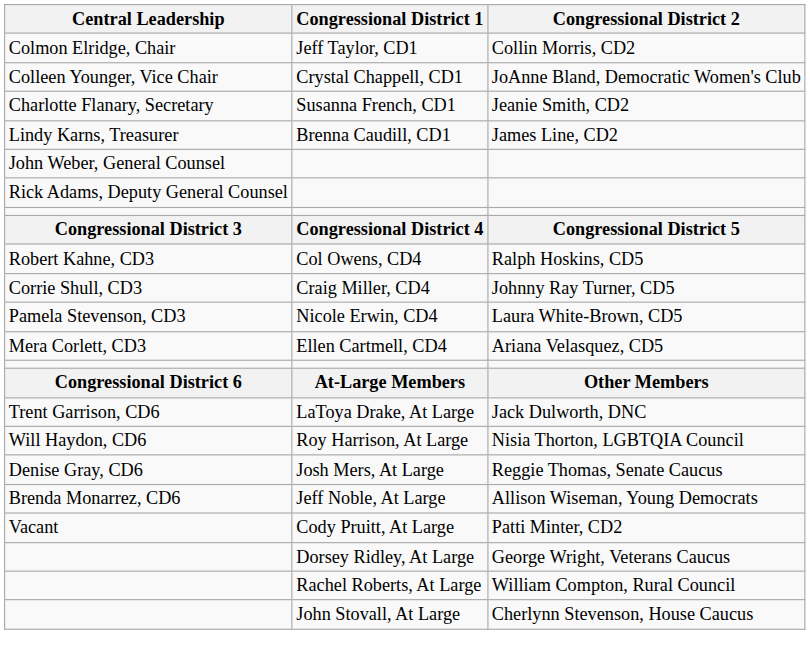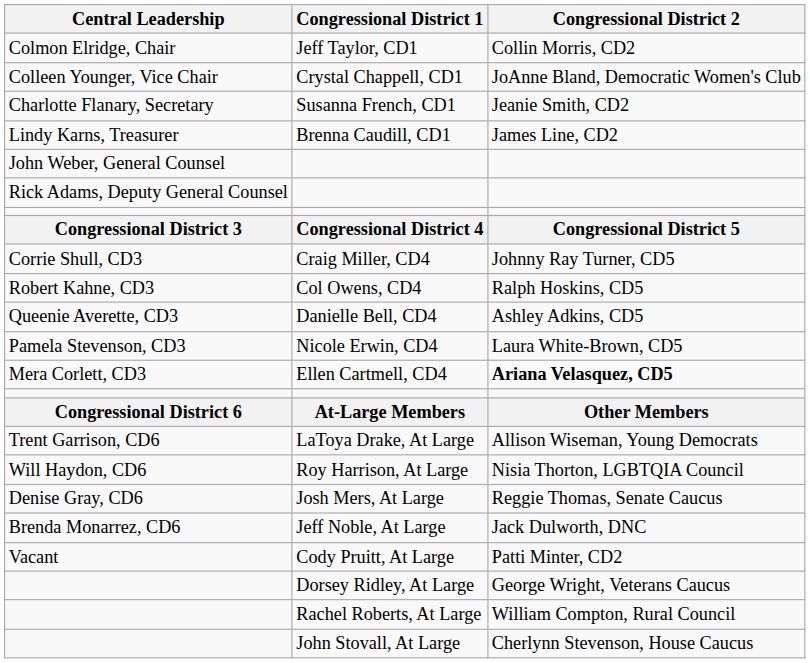 <table class="wikitable">
 <tr>
 <th>Central  Leadership</th>
 <th>Congressional District 1</th>
 <th>Congressional District 2</th>
 </tr>
 <tr>
 <td>Colmon Elridge, Chair</td>
 <td>Jeff  Taylor, CD1</td>
 <td>Collin  Morris, CD2</td>
 </tr>
 <tr>
 <td>Colleen Younger, Vice Chair</td>
 <td>Crystal  Chappell, CD1</td>
 <td>JoAnne  Bland, Democratic Women's Club</td>
 </tr>
 <tr>
 <td>Charlotte Flanary, Secretary</td>
 <td>Susanna  French, CD1</td>
 <td>Jeanie  Smith, CD2</td>
 </tr>
 <tr>
 <td>Lindy Karns, Treasurer</td>
 <td>Brenna  Caudill, CD1</td>
 <td>James  Line, CD2</td>
 </tr>
 <tr>
 <td>John Weber, General Counsel</td>
 <td></td>
 <td></td>
 </tr>
 <tr>
 <td>Rick Adams, Deputy General Counsel</td>
 <td></td>
 <td></td>
 </tr>
 <tr>
 <td></td>
 <td></td>
 <td></td>
 </tr>
 <tr>
 <th>Congressional District 3</th>
 <th>Congressional District 4</th>
 <th>Congressional District 5</th>
 </tr>
 <tr>
+<td>Corrie Shull, CD3</td>
+<td>Craig  Miller, CD4</td>
+<td>Johnny  Ray Turner, CD5</td>
+</tr>
+<tr>
 <td>Robert Kahne, CD3</td>
 <td>Col  Owens, CD4</td>
 <td>Ralph  Hoskins, CD5</td>
 </tr>
 <tr>
-<td>Corrie Shull, CD3</td>
-<td>Craig  Miller, CD4</td>
-<td>Johnny  Ray Turner, CD5</td>
+<td>Queenie Averette, CD3</td>
+<td>Danielle  Bell, CD4</td>
+<td>Ashley  Adkins, CD5</td>
 </tr>
 <tr>
 <td>Pamela Stevenson, CD3</td>
 <td>Nicole  Erwin, CD4</td>
 <td>Laura  White-Brown, CD5</td>
 </tr>
 <tr>
 <td>Mera Corlett, CD3</td>
 <td>Ellen  Cartmell, CD4</td>
-<td>Ariana  Velasquez, CD5</td>
+<td><strong>Ariana  Velasquez, CD5</strong></td>
 </tr>
 <tr>
 <td></td>
 <td></td>
 <td></td>
 </tr>
 <tr>
 <th>Congressional District 6</th>
 <th>At-Large Members</th>
 <th>Other Members</th>
 </tr>
 <tr>
 <td>Trent Garrison, CD6</td>
 <td>LaToya Drake, At  Large</td>
-<td>Jack  Dulworth, DNC</td>
+<td>Allison  Wiseman, Young Democrats</td>
 </tr>
 <tr>
 <td>Will Haydon, CD6</td>
 <td>Roy Harrison, At  Large</td>
 <td>Nisia Thorton, LGBTQIA Council</td>
 </tr>
 <tr>
 <td>Denise Gray, CD6</td>
 <td>Josh Mers, At  Large</td>
 <td>Reggie  Thomas, Senate Caucus</td>
 </tr>
 <tr>
 <td>Brenda Monarrez, CD6</td>
 <td>Jeff Noble, At  Large</td>
-<td>Allison  Wiseman, Young Democrats</td>
+<td>Jack  Dulworth, DNC</td>
 </tr>
 <tr>
 <td>Vacant</td>
 <td>Cody Pruitt, At  Large</td>
 <td>Patti  Minter, CD2</td>
 </tr>
 <tr>
 <td></td>
 <td>Dorsey Ridley,  At Large</td>
 <td>George  Wright, Veterans Caucus</td>
 </tr>
 <tr>
 <td></td>
 <td>Rachel Roberts,  At Large</td>
 <td>William Compton, Rural Council</td>
 </tr>
 <tr>
 <td></td>
 <td>John Stovall, At  Large</td>
 <td>Cherlynn  Stevenson, House Caucus</td>
 </tr>
 </table>
